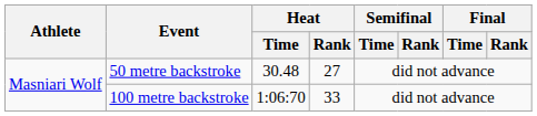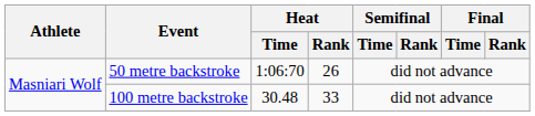 <table class="wikitable" style="font-size:90%;">
 <tr>
 <th rowspan="2">Athlete</th>
 <th rowspan="2">Event</th>
 <th colspan="2">Heat</th>
 <th colspan="2">Semifinal</th>
 <th colspan="2">Final</th>
 </tr>
 <tr>
 <th>Time</th>
 <th>Rank</th>
 <th>Time</th>
 <th>Rank</th>
 <th>Time</th>
 <th>Rank</th>
 </tr>
 <tr align="center">
 <td rowspan="2" align="left"><a href='#'>Masniari Wolf</a></td>
 <td align="left"><a href='#'>50 metre backstroke</a></td>
-<td>30.48</td>
-<td>27</td>
+<td>1:06:70</td>
+<td>26</td>
 <td colspan=4>did not advance</td>
 </tr>
 <tr align="center">
 <td align="left"><a href='#'>100 metre backstroke</a></td>
-<td>1:06:70</td>
+<td>30.48</td>
 <td>33</td>
 <td colspan=4>did not advance</td>
 </tr>
 </table>
